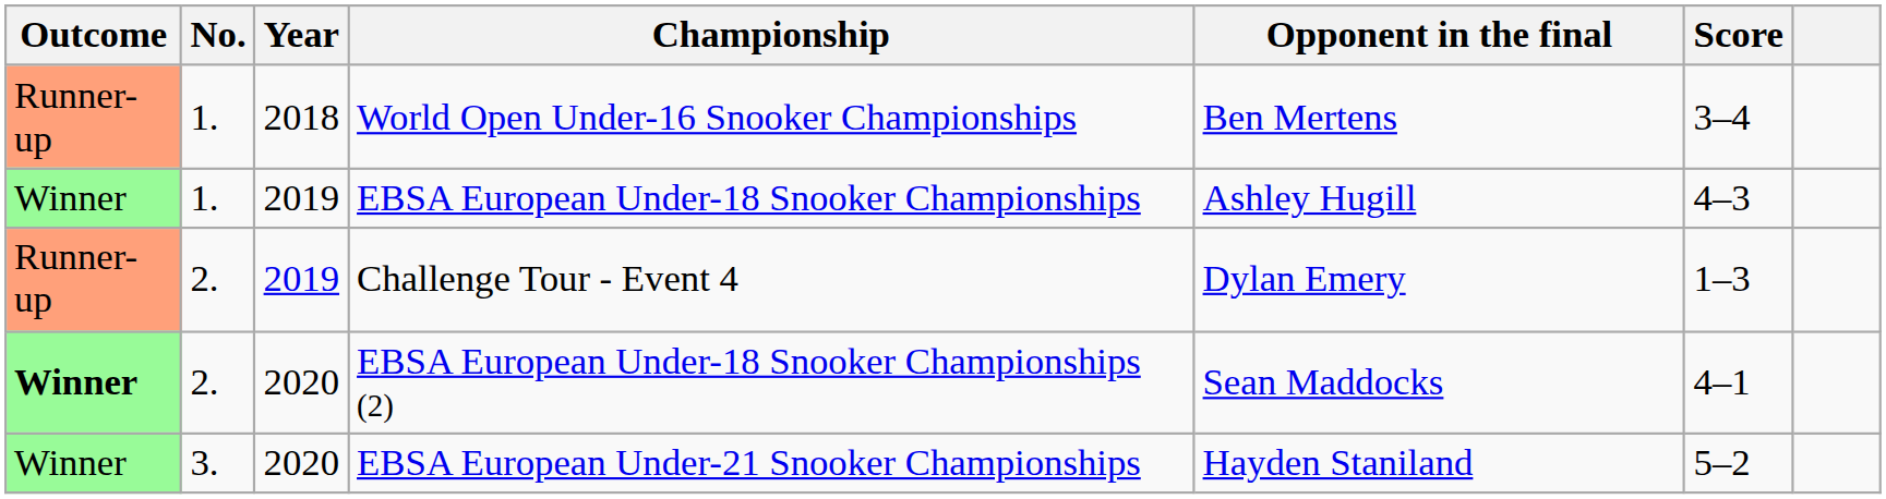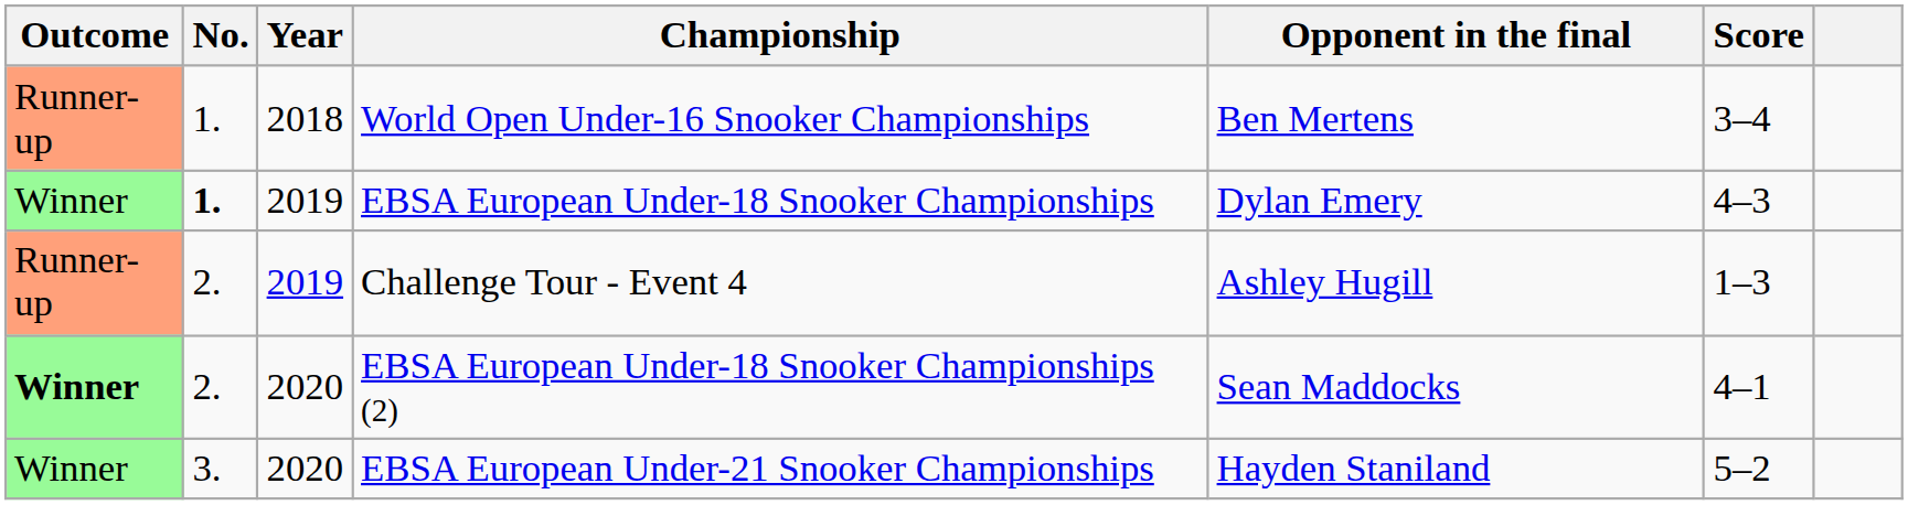 <table class="sortable wikitable">
 <tr>
 <th width="67">Outcome</th>
 <th width="20">No.</th>
 <th width="30">Year</th>
 <th width="350">Championship</th>
 <th width="200">Opponent in the final</th>
 <th width="30">Score</th>
 <th width="30"></th>
 </tr>
 <tr>
 <td style="background:#ffa07a;">Runner-up</td>
 <td>1.</td>
 <td>2018</td>
 <td><a href='#'>World Open Under-16 Snooker Championships</a></td>
 <td> <a href='#'>Ben Mertens</a></td>
 <td>3–4</td>
 <td></td>
 </tr>
 <tr>
 <td style="background:#98fb98;">Winner</td>
-<td>1.</td>
+<td><strong>1.</strong></td>
 <td>2019</td>
 <td><a href='#'>EBSA European Under-18 Snooker Championships</a></td>
-<td> <a href='#'>Ashley Hugill</a></td>
+<td> <a href='#'>Dylan Emery</a></td>
 <td>4–3</td>
 <td></td>
 </tr>
 <tr>
 <td style="background:#ffa07a;">Runner-up</td>
 <td>2.</td>
 <td><a href='#'>2019</a></td>
 <td>Challenge Tour - Event 4</td>
-<td> <a href='#'>Dylan Emery</a></td>
+<td> <a href='#'>Ashley Hugill</a></td>
 <td>1–3</td>
 <td></td>
 </tr>
 <tr>
 <td style="background:#98fb98;"><strong>Winner</strong></td>
 <td>2.</td>
 <td>2020</td>
 <td><a href='#'>EBSA European Under-18 Snooker Championships</a> <small>(2)</small></td>
 <td> <a href='#'>Sean Maddocks</a></td>
 <td>4–1</td>
 <td></td>
 </tr>
 <tr>
 <td style="background:#98fb98;">Winner</td>
 <td>3.</td>
 <td>2020</td>
 <td><a href='#'>EBSA European Under-21 Snooker Championships</a></td>
 <td> <a href='#'>Hayden Staniland</a></td>
 <td>5–2</td>
 <td></td>
 </tr>
 </table>
